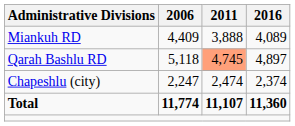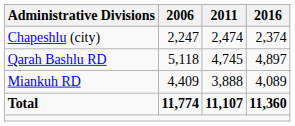 <table class="wikitable">
 <tr>
 <th>Administrative Divisions</th>
 <th>2006</th>
 <th>2011</th>
 <th>2016</th>
 </tr>
 <tr>
+<td><a href='#'>Chapeshlu</a> (city)</td>
+<td style="text-align: right;">2,247</td>
+<td style="text-align: right;">2,474</td>
+<td style="text-align: right;">2,374</td>
+</tr>
+<tr>
+<td><a href='#'>Qarah Bashlu RD</a></td>
+<td style="text-align: right;">5,118</td>
+<td style="text-align: right;">4,745</td>
+<td style="text-align: right;">4,897</td>
+</tr>
+<tr>
 <td><a href='#'>Miankuh RD</a></td>
 <td style="text-align: right;">4,409</td>
 <td style="text-align: right;">3,888</td>
 <td style="text-align: right;">4,089</td>
-</tr>
-<tr>
-<td><a href='#'>Qarah Bashlu RD</a></td>
-<td style="text-align: right;">5,118</td>
-<td style="background: lightsalmon; text-align: right;">4,745</td>
-<td style="text-align: right;">4,897</td>
-</tr>
-<tr>
-<td><a href='#'>Chapeshlu</a> (city)</td>
-<td style="text-align: right;">2,247</td>
-<td style="text-align: right;">2,474</td>
-<td style="text-align: right;">2,374</td>
 </tr>
 <tr>
 <td><strong>Total</strong></td>
 <td style="text-align: right;"><strong>11,774</strong></td>
 <td style="text-align: right;"><strong>11,107</strong></td>
 <td style="text-align: right;"><strong>11,360</strong></td>
 </tr>
 <tr>
 <td colspan=4></td>
 </tr>
 </table>
